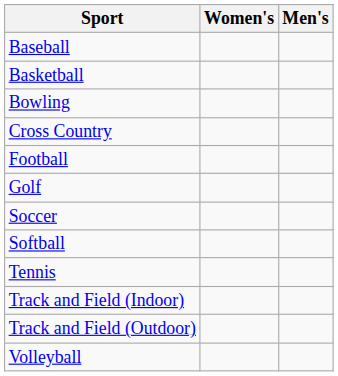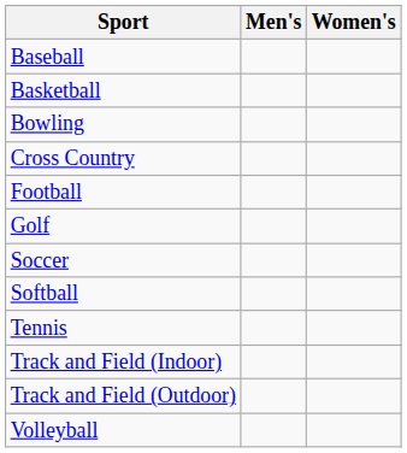 <table class="wikitable" style=>
 <tr>
 <th>Sport</th>
+<th>Men's</th>
 <th>Women's</th>
-<th>Men's</th>
 </tr>
 <tr>
 <td><a href='#'>Baseball</a></td>
 <td></td>
 <td></td>
 </tr>
 <tr>
 <td><a href='#'>Basketball</a></td>
 <td></td>
 <td></td>
 </tr>
 <tr>
 <td><a href='#'>Bowling</a></td>
 <td></td>
 <td></td>
 </tr>
 <tr>
 <td><a href='#'>Cross Country</a></td>
 <td></td>
 <td></td>
 </tr>
 <tr>
 <td><a href='#'>Football</a></td>
 <td></td>
 <td></td>
 </tr>
 <tr>
 <td><a href='#'>Golf</a></td>
 <td></td>
 <td></td>
 </tr>
 <tr>
 <td><a href='#'>Soccer</a></td>
 <td></td>
 <td></td>
 </tr>
 <tr>
 <td><a href='#'>Softball</a></td>
 <td></td>
 <td></td>
 </tr>
 <tr>
 <td><a href='#'>Tennis</a></td>
 <td></td>
 <td></td>
 </tr>
 <tr>
 <td><a href='#'>Track and Field (Indoor)</a></td>
 <td></td>
 <td></td>
 </tr>
 <tr>
 <td><a href='#'>Track and Field (Outdoor)</a></td>
 <td></td>
 <td></td>
 </tr>
 <tr>
 <td><a href='#'>Volleyball</a></td>
 <td></td>
 <td></td>
 </tr>
 </table>
